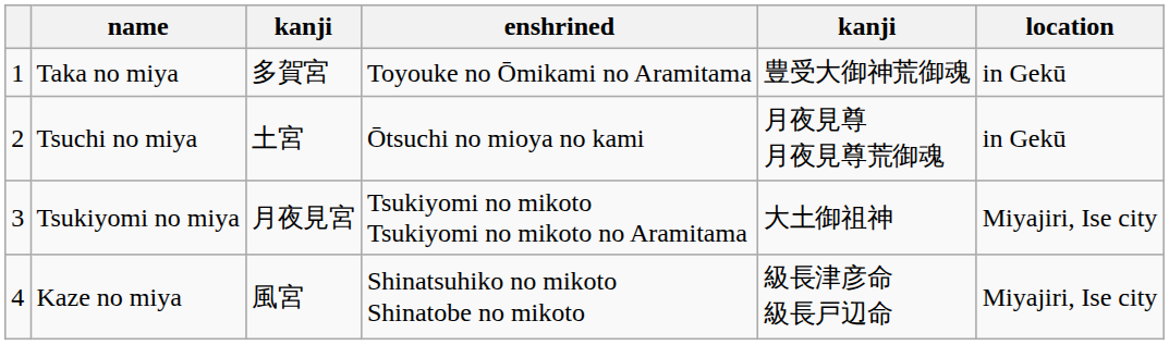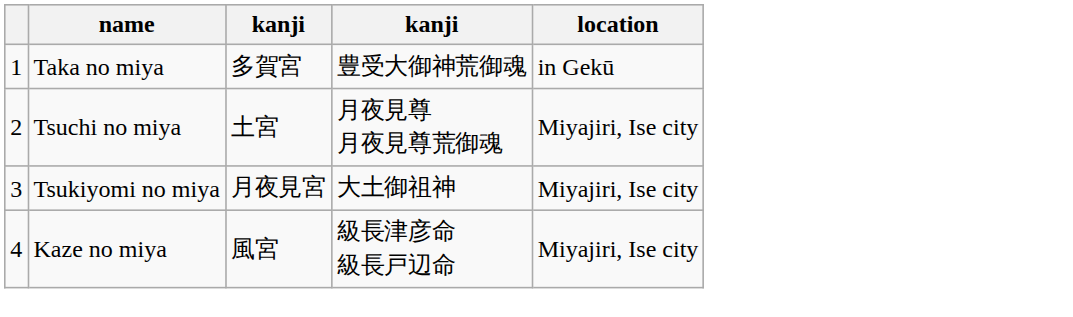 <table class="wikitable" style="margin-bottom: 1.5em; font-size: 95%;">
 <tr>
 <th></th>
 <th>name</th>
 <th>kanji</th>
-<th>enshrined</th>
 <th>kanji</th>
 <th>location</th>
 </tr>
 <tr>
 <td>1</td>
 <td>Taka no miya</td>
 <td>多賀宮</td>
-<td>Toyouke no Ōmikami no Aramitama</td>
 <td>豊受大御神荒御魂</td>
 <td>in Gekū</td>
 </tr>
 <tr>
 <td>2</td>
 <td>Tsuchi no miya</td>
 <td>土宮</td>
-<td>Ōtsuchi no mioya no kami</td>
 <td>月夜見尊<br>月夜見尊荒御魂</td>
-<td>in Gekū</td>
+<td>Miyajiri, Ise city</td>
 </tr>
 <tr>
 <td>3</td>
 <td>Tsukiyomi no miya</td>
 <td>月夜見宮</td>
-<td>Tsukiyomi no mikoto<br>Tsukiyomi no mikoto no Aramitama</td>
 <td>大土御祖神</td>
 <td>Miyajiri, Ise city</td>
 </tr>
 <tr>
 <td>4</td>
 <td>Kaze no miya</td>
 <td>風宮</td>
-<td>Shinatsuhiko no mikoto<br>Shinatobe no mikoto</td>
 <td>級長津彦命<br>級長戸辺命</td>
 <td>Miyajiri, Ise city</td>
 </tr>
 </table>
